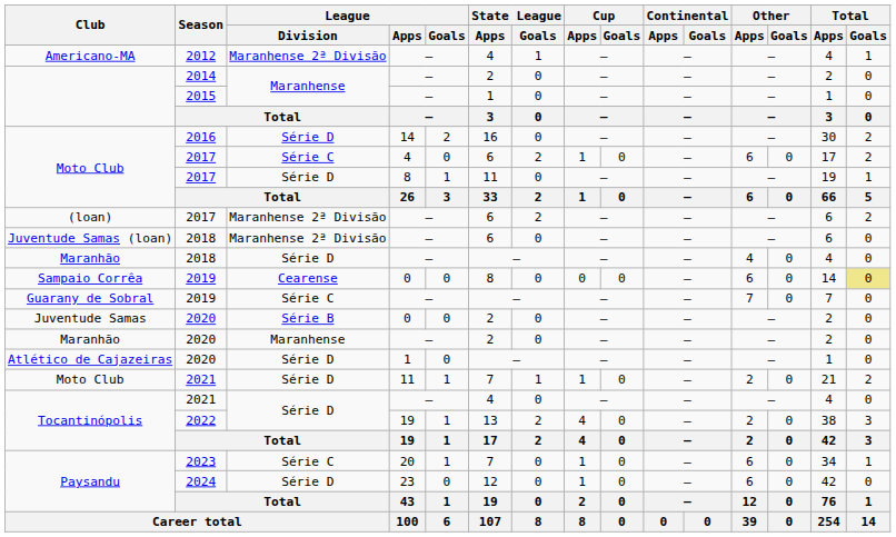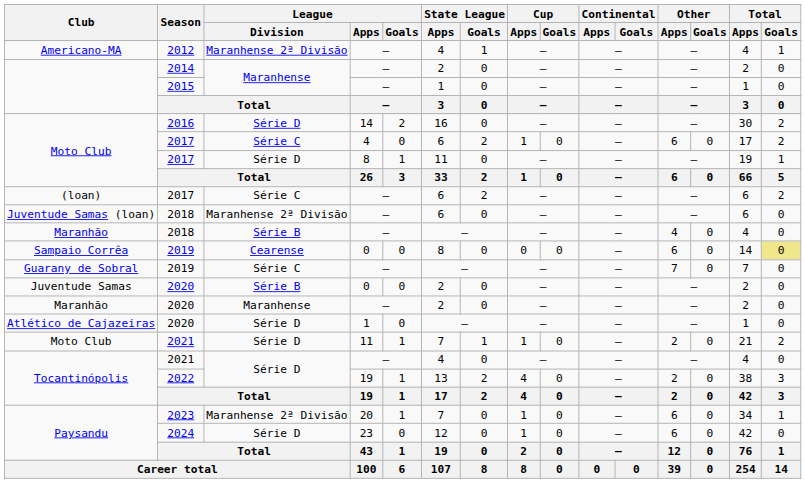 <table class="wikitable" style="text-align: center">
 <tr>
 <th rowspan="2">Club</th>
 <th rowspan="2">Season</th>
 <th colspan="3">League</th>
 <th colspan="2">State League</th>
 <th colspan="2">Cup</th>
 <th colspan="2">Continental</th>
 <th colspan="2">Other</th>
 <th colspan="2">Total</th>
 </tr>
 <tr>
 <th>Division</th>
 <th>Apps</th>
 <th>Goals</th>
 <th>Apps</th>
 <th>Goals</th>
 <th>Apps</th>
 <th>Goals</th>
 <th>Apps</th>
 <th>Goals</th>
 <th>Apps</th>
 <th>Goals</th>
 <th>Apps</th>
 <th>Goals</th>
 </tr>
 <tr>
 <td><a href='#'>Americano-MA</a></td>
 <td><a href='#'>2012</a></td>
 <td><a href='#'>Maranhense 2ª Divisão</a></td>
 <td colspan="2">—</td>
 <td>4</td>
 <td>1</td>
 <td colspan="2">—</td>
 <td colspan="2">—</td>
 <td colspan="2">—</td>
 <td>4</td>
 <td>1</td>
 </tr>
 <tr>
 <td rowspan="3"></td>
 <td><a href='#'>2014</a></td>
 <td rowspan="2"><a href='#'>Maranhense</a></td>
 <td colspan="2">—</td>
 <td>2</td>
 <td>0</td>
 <td colspan="2">—</td>
 <td colspan="2">—</td>
 <td colspan="2">—</td>
 <td>2</td>
 <td>0</td>
 </tr>
 <tr>
 <td><a href='#'>2015</a></td>
 <td colspan="2">—</td>
 <td>1</td>
 <td>0</td>
 <td colspan="2">—</td>
 <td colspan="2">—</td>
 <td colspan="2">—</td>
 <td>1</td>
 <td>0</td>
 </tr>
 <tr>
 <th colspan="2">Total</th>
 <th colspan="2">—</th>
 <th>3</th>
 <th>0</th>
 <th colspan="2">—</th>
 <th colspan="2">—</th>
 <th colspan="2">—</th>
 <th>3</th>
 <th>0</th>
 </tr>
 <tr>
 <td rowspan="4"><a href='#'>Moto Club</a></td>
 <td><a href='#'>2016</a></td>
 <td><a href='#'>Série D</a></td>
 <td>14</td>
 <td>2</td>
 <td>16</td>
 <td>0</td>
 <td colspan="2">—</td>
 <td colspan="2">—</td>
 <td colspan="2">—</td>
 <td>30</td>
 <td>2</td>
 </tr>
 <tr>
 <td><a href='#'>2017</a></td>
 <td><a href='#'>Série C</a></td>
 <td>4</td>
 <td>0</td>
 <td>6</td>
 <td>2</td>
 <td>1</td>
 <td>0</td>
 <td colspan="2">—</td>
 <td>6</td>
 <td>0</td>
 <td>17</td>
 <td>2</td>
 </tr>
 <tr>
 <td><a href='#'>2017</a></td>
 <td>Série D</td>
 <td>8</td>
 <td>1</td>
 <td>11</td>
 <td>0</td>
 <td colspan="2">—</td>
 <td colspan="2">—</td>
 <td colspan="2">—</td>
 <td>19</td>
 <td>1</td>
 </tr>
 <tr>
 <th colspan="2">Total</th>
 <th>26</th>
 <th>3</th>
 <th>33</th>
 <th>2</th>
 <th>1</th>
 <th>0</th>
 <th colspan="2">—</th>
 <th>6</th>
 <th>0</th>
 <th>66</th>
 <th>5</th>
 </tr>
 <tr>
 <td> (loan)</td>
 <td>2017</td>
-<td>Maranhense 2ª Divisão</td>
+<td>Série C</td>
 <td colspan="2">—</td>
 <td>6</td>
 <td>2</td>
 <td colspan="2">—</td>
 <td colspan="2">—</td>
 <td colspan="2">—</td>
 <td>6</td>
 <td>2</td>
 </tr>
 <tr>
 <td><a href='#'>Juventude Samas</a> (loan)</td>
 <td>2018</td>
 <td>Maranhense 2ª Divisão</td>
 <td colspan="2">—</td>
 <td>6</td>
 <td>0</td>
 <td colspan="2">—</td>
 <td colspan="2">—</td>
 <td colspan="2">—</td>
 <td>6</td>
 <td>0</td>
 </tr>
 <tr>
 <td><a href='#'>Maranhão</a></td>
 <td>2018</td>
-<td>Série D</td>
+<td><a href='#'>Série B</a></td>
 <td colspan="2">—</td>
 <td colspan="2">—</td>
 <td colspan="2">—</td>
 <td colspan="2">—</td>
 <td>4</td>
 <td>0</td>
 <td>4</td>
 <td>0</td>
 </tr>
 <tr>
 <td><a href='#'>Sampaio Corrêa</a></td>
 <td><a href='#'>2019</a></td>
 <td><a href='#'>Cearense</a></td>
 <td>0</td>
 <td>0</td>
 <td>8</td>
 <td>0</td>
 <td>0</td>
 <td>0</td>
 <td colspan="2">—</td>
 <td>6</td>
 <td>0</td>
 <td>14</td>
 <td style="background: khaki;">0</td>
 </tr>
 <tr>
 <td><a href='#'>Guarany de Sobral</a></td>
 <td>2019</td>
 <td>Série C</td>
 <td colspan="2">—</td>
 <td colspan="2">—</td>
 <td colspan="2">—</td>
 <td colspan="2">—</td>
 <td>7</td>
 <td>0</td>
 <td>7</td>
 <td>0</td>
 </tr>
 <tr>
 <td>Juventude Samas</td>
 <td><a href='#'>2020</a></td>
 <td><a href='#'>Série B</a></td>
 <td>0</td>
 <td>0</td>
 <td>2</td>
 <td>0</td>
 <td colspan="2">—</td>
 <td colspan="2">—</td>
 <td colspan="2">—</td>
 <td>2</td>
 <td>0</td>
 </tr>
 <tr>
 <td>Maranhão</td>
 <td>2020</td>
 <td>Maranhense</td>
 <td colspan="2">—</td>
 <td>2</td>
 <td>0</td>
 <td colspan="2">—</td>
 <td colspan="2">—</td>
 <td colspan="2">—</td>
 <td>2</td>
 <td>0</td>
 </tr>
 <tr>
 <td><a href='#'>Atlético de Cajazeiras</a></td>
 <td>2020</td>
 <td>Série D</td>
 <td>1</td>
 <td>0</td>
 <td colspan="2">—</td>
 <td colspan="2">—</td>
 <td colspan="2">—</td>
 <td colspan="2">—</td>
 <td>1</td>
 <td>0</td>
 </tr>
 <tr>
 <td>Moto Club</td>
 <td><a href='#'>2021</a></td>
 <td>Série D</td>
 <td>11</td>
 <td>1</td>
 <td>7</td>
 <td>1</td>
 <td>1</td>
 <td>0</td>
 <td colspan="2">—</td>
 <td>2</td>
 <td>0</td>
 <td>21</td>
 <td>2</td>
 </tr>
 <tr>
 <td rowspan="3"><a href='#'>Tocantinópolis</a></td>
 <td>2021</td>
 <td rowspan="2">Série D</td>
 <td colspan="2">—</td>
 <td>4</td>
 <td>0</td>
 <td colspan="2">—</td>
 <td colspan="2">—</td>
 <td colspan="2">—</td>
 <td>4</td>
 <td>0</td>
 </tr>
 <tr>
 <td><a href='#'>2022</a></td>
 <td>19</td>
 <td>1</td>
 <td>13</td>
 <td>2</td>
 <td>4</td>
 <td>0</td>
 <td colspan="2">—</td>
 <td>2</td>
 <td>0</td>
 <td>38</td>
 <td>3</td>
 </tr>
 <tr>
 <th colspan="2">Total</th>
 <th>19</th>
 <th>1</th>
 <th>17</th>
 <th>2</th>
 <th>4</th>
 <th>0</th>
 <th colspan="2">—</th>
 <th>2</th>
 <th>0</th>
 <th>42</th>
 <th>3</th>
 </tr>
 <tr>
 <td rowspan="3"><a href='#'>Paysandu</a></td>
 <td><a href='#'>2023</a></td>
-<td>Série C</td>
+<td>Maranhense 2ª Divisão</td>
 <td>20</td>
 <td>1</td>
 <td>7</td>
 <td>0</td>
 <td>1</td>
 <td>0</td>
 <td colspan="2">—</td>
 <td>6</td>
 <td>0</td>
 <td>34</td>
 <td>1</td>
 </tr>
 <tr>
 <td><a href='#'>2024</a></td>
 <td>Série D</td>
 <td>23</td>
 <td>0</td>
 <td>12</td>
 <td>0</td>
 <td>1</td>
 <td>0</td>
 <td colspan="2">—</td>
 <td>6</td>
 <td>0</td>
 <td>42</td>
 <td>0</td>
 </tr>
 <tr>
 <th colspan="2">Total</th>
 <th>43</th>
 <th>1</th>
 <th>19</th>
 <th>0</th>
 <th>2</th>
 <th>0</th>
 <th colspan="2">—</th>
 <th>12</th>
 <th>0</th>
 <th>76</th>
 <th>1</th>
 </tr>
 <tr>
 <th colspan="3"><strong>Career total</strong></th>
 <th>100</th>
 <th>6</th>
 <th>107</th>
 <th>8</th>
 <th>8</th>
 <th>0</th>
 <th>0</th>
 <th>0</th>
 <th>39</th>
 <th>0</th>
 <th>254</th>
 <th>14</th>
 </tr>
 </table>
